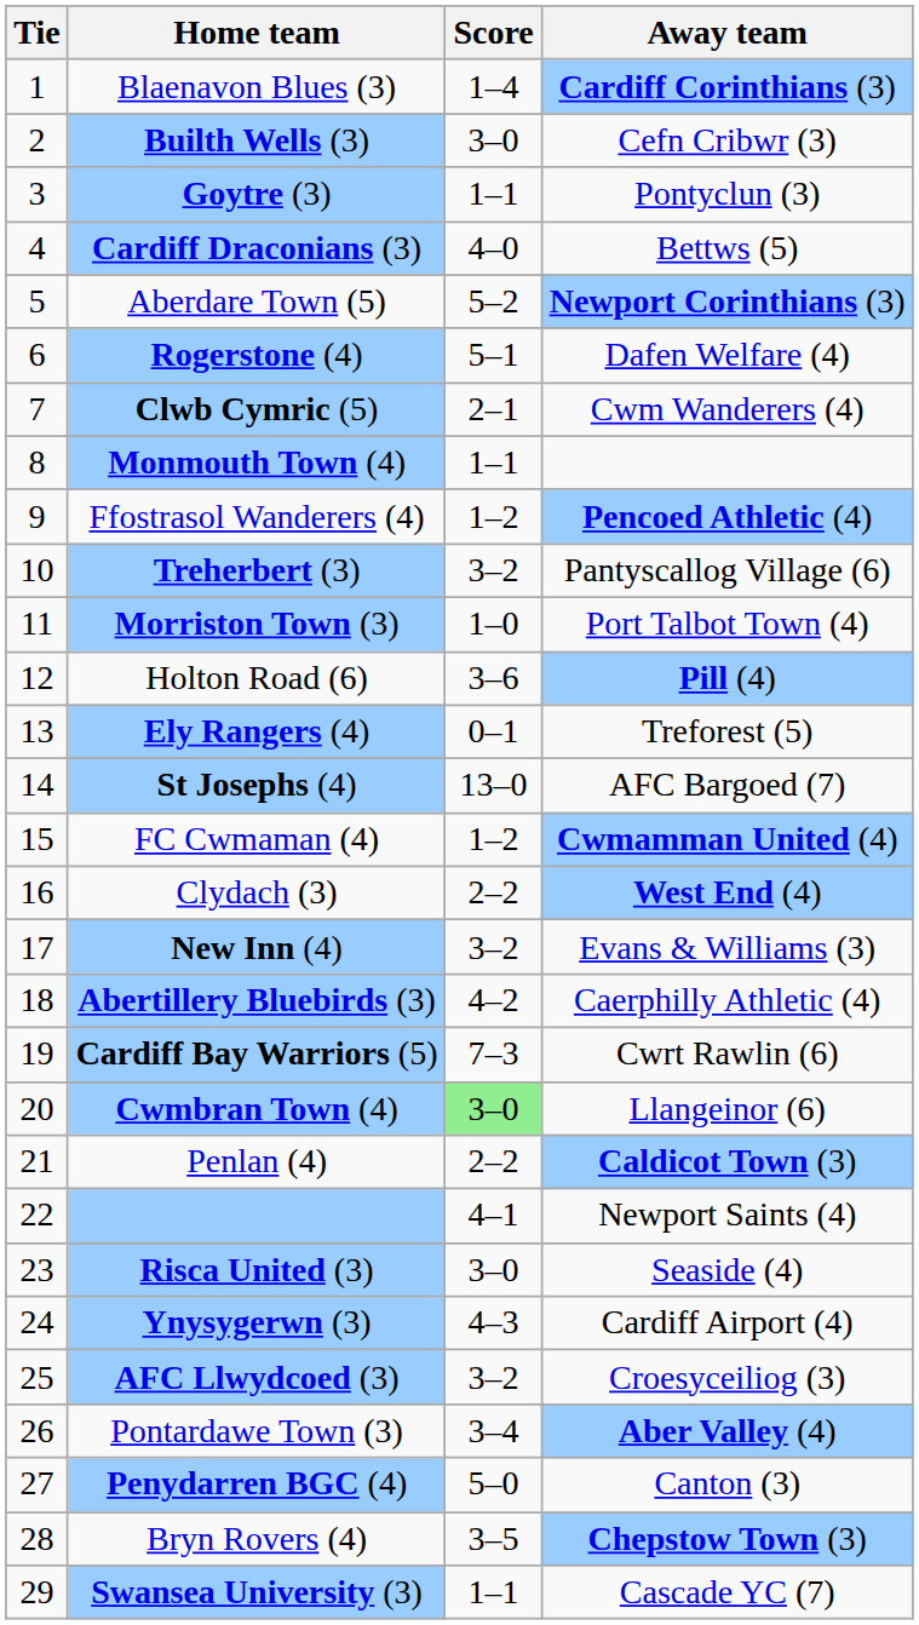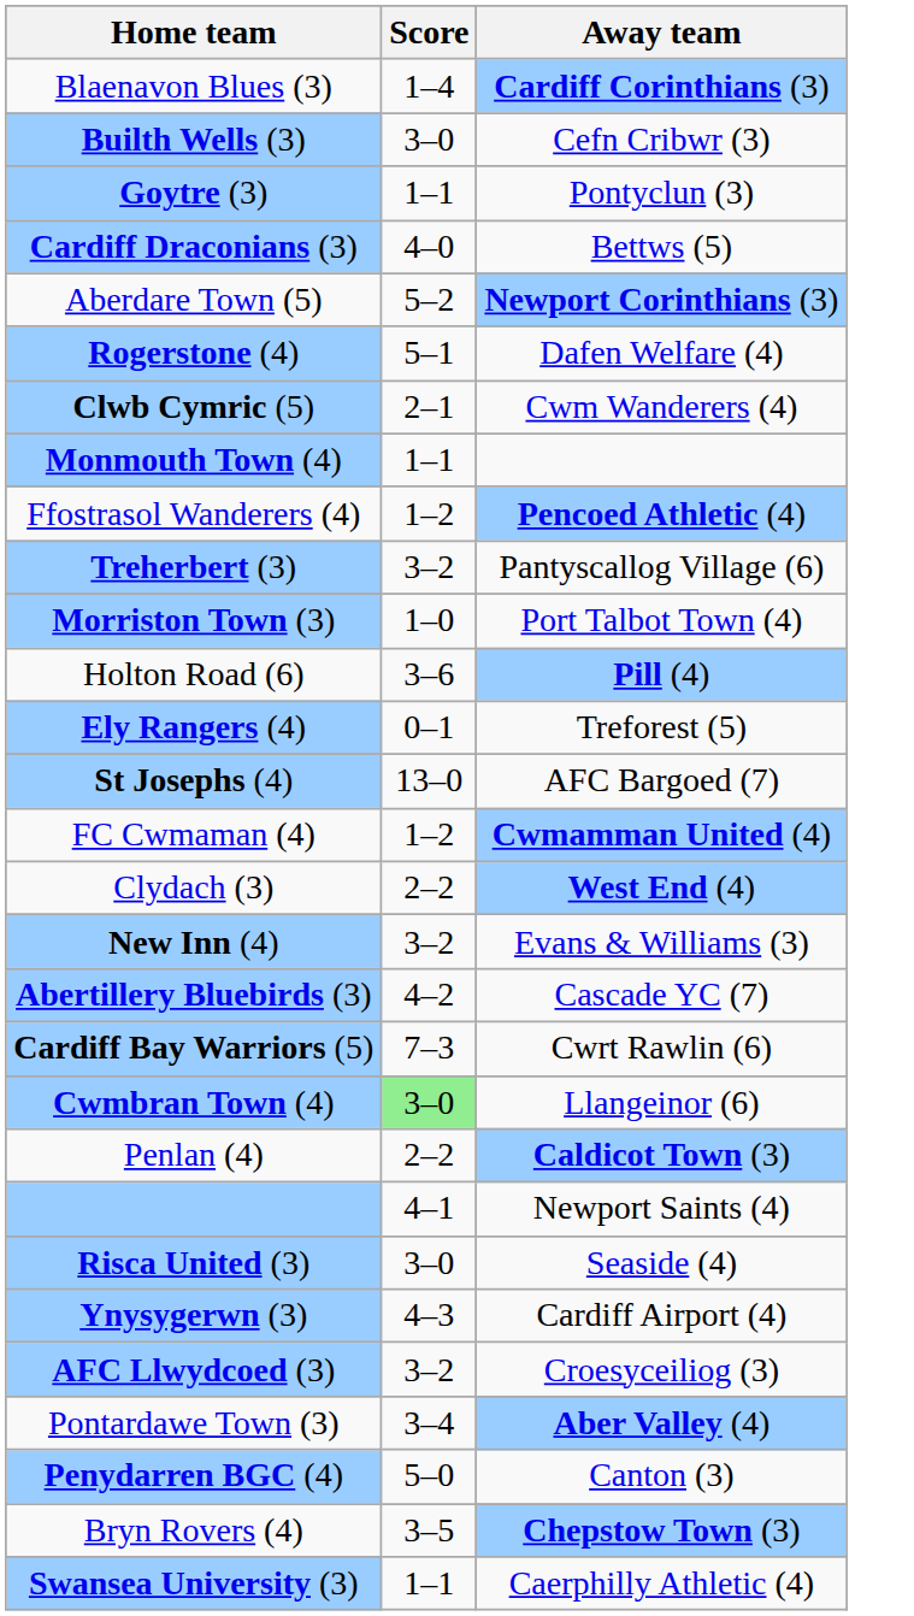 <table class="wikitable" style="text-align:center">
 <tr>
-<th>Tie</th>
 <th>Home team</th>
 <th>Score</th>
 <th>Away team</th>
 </tr>
 <tr>
-<td>1</td>
 <td><a href='#'>Blaenavon Blues</a> (3)</td>
 <td>1–4</td>
 <td style="background:#9acdff;"><strong><a href='#'>Cardiff Corinthians</a></strong> (3)</td>
 </tr>
 <tr>
-<td>2</td>
 <td style="background:#9acdff;"><strong><a href='#'>Builth Wells</a></strong> (3)</td>
 <td>3–0</td>
 <td><a href='#'>Cefn Cribwr</a> (3)</td>
 </tr>
 <tr>
-<td>3</td>
 <td style="background:#9acdff;"><strong><a href='#'>Goytre</a></strong> (3)</td>
 <td>1–1 </td>
 <td><a href='#'>Pontyclun</a> (3)</td>
 </tr>
 <tr>
-<td>4</td>
 <td style="background:#9acdff;"><strong><a href='#'>Cardiff Draconians</a></strong> (3)</td>
 <td>4–0</td>
 <td><a href='#'>Bettws</a> (5)</td>
 </tr>
 <tr>
-<td>5</td>
 <td><a href='#'>Aberdare Town</a> (5)</td>
 <td>5–2</td>
 <td style="background:#9acdff;"><strong><a href='#'>Newport Corinthians</a></strong> (3)</td>
 </tr>
 <tr>
-<td>6</td>
 <td style="background:#9acdff;"><strong><a href='#'>Rogerstone</a></strong> (4)</td>
 <td>5–1</td>
 <td><a href='#'>Dafen Welfare</a> (4)</td>
 </tr>
 <tr>
-<td>7</td>
 <td style="background:#9acdff;"><strong>Clwb Cymric</strong> (5)</td>
 <td>2–1</td>
 <td><a href='#'>Cwm Wanderers</a> (4)</td>
 </tr>
 <tr>
-<td>8</td>
 <td style="background:#9acdff;"><strong><a href='#'>Monmouth Town</a></strong> (4)</td>
 <td>1–1 </td>
 <td></td>
 </tr>
 <tr>
-<td>9</td>
 <td><a href='#'>Ffostrasol Wanderers</a> (4)</td>
 <td>1–2</td>
 <td style="background:#9acdff;"><strong><a href='#'>Pencoed Athletic</a></strong> (4)</td>
 </tr>
 <tr>
-<td>10</td>
 <td style="background:#9acdff;"><strong><a href='#'>Treherbert</a></strong> (3)</td>
 <td>3–2</td>
 <td>Pantyscallog Village (6)</td>
 </tr>
 <tr>
-<td>11</td>
 <td style="background:#9acdff;"><strong><a href='#'>Morriston Town</a></strong> (3)</td>
 <td>1–0</td>
 <td><a href='#'>Port Talbot Town</a> (4)</td>
 </tr>
 <tr>
-<td>12</td>
 <td>Holton Road (6)</td>
 <td>3–6</td>
 <td style="background:#9acdff;"><strong><a href='#'>Pill</a></strong> (4)</td>
 </tr>
 <tr>
-<td>13</td>
 <td style="background:#9acdff;"><strong><a href='#'>Ely Rangers</a></strong> (4)</td>
 <td>0–1</td>
 <td>Treforest (5)</td>
 </tr>
 <tr>
-<td>14</td>
 <td style="background:#9acdff;"><strong>St Josephs</strong> (4)</td>
 <td>13–0</td>
 <td>AFC Bargoed (7)</td>
 </tr>
 <tr>
-<td>15</td>
 <td><a href='#'>FC Cwmaman</a> (4)</td>
 <td>1–2</td>
 <td style="background:#9acdff;"><strong><a href='#'>Cwmamman United</a></strong> (4)</td>
 </tr>
 <tr>
-<td>16</td>
 <td><a href='#'>Clydach</a> (3)</td>
 <td>2–2 </td>
 <td style="background:#9acdff;"><strong><a href='#'>West End</a></strong> (4)</td>
 </tr>
 <tr>
-<td>17</td>
 <td style="background:#9acdff;"><strong>New Inn</strong> (4)</td>
 <td>3–2</td>
 <td><a href='#'>Evans & Williams</a> (3)</td>
 </tr>
 <tr>
-<td>18</td>
 <td style="background:#9acdff;"><strong><a href='#'>Abertillery Bluebirds</a></strong> (3)</td>
 <td>4–2</td>
-<td><a href='#'>Caerphilly Athletic</a> (4)</td>
+<td><a href='#'>Cascade YC</a> (7)</td>
 </tr>
 <tr>
-<td>19</td>
 <td style="background:#9acdff;"><strong>Cardiff Bay Warriors</strong> (5)</td>
 <td>7–3</td>
 <td>Cwrt Rawlin (6)</td>
 </tr>
 <tr>
-<td>20</td>
 <td style="background:#9acdff;"><strong><a href='#'>Cwmbran Town</a></strong> (4)</td>
 <td style="background: lightgreen;">3–0</td>
 <td><a href='#'>Llangeinor</a> (6)</td>
 </tr>
 <tr>
-<td>21</td>
 <td><a href='#'>Penlan</a> (4)</td>
 <td>2–2 </td>
 <td style="background:#9acdff;"><strong><a href='#'>Caldicot Town</a></strong> (3)</td>
 </tr>
 <tr>
-<td>22</td>
 <td style="background:#9acdff;"></td>
 <td>4–1</td>
 <td>Newport Saints (4)</td>
 </tr>
 <tr>
-<td>23</td>
 <td style="background:#9acdff;"><strong><a href='#'>Risca United</a></strong> (3)</td>
 <td>3–0</td>
 <td><a href='#'>Seaside</a> (4)</td>
 </tr>
 <tr>
-<td>24</td>
 <td style="background:#9acdff;"><strong><a href='#'>Ynysygerwn</a></strong> (3)</td>
 <td>4–3</td>
 <td>Cardiff Airport (4)</td>
 </tr>
 <tr>
-<td>25</td>
 <td style="background:#9acdff;"><strong><a href='#'>AFC Llwydcoed</a></strong> (3)</td>
 <td>3–2</td>
 <td><a href='#'>Croesyceiliog</a> (3)</td>
 </tr>
 <tr>
-<td>26</td>
 <td><a href='#'>Pontardawe Town</a> (3)</td>
 <td>3–4</td>
 <td style="background:#9acdff;"><strong><a href='#'>Aber Valley</a></strong> (4)</td>
 </tr>
 <tr>
-<td>27</td>
 <td style="background:#9acdff;"><strong><a href='#'>Penydarren BGC</a></strong> (4)</td>
 <td>5–0</td>
 <td><a href='#'>Canton</a> (3)</td>
 </tr>
 <tr>
-<td>28</td>
 <td><a href='#'>Bryn Rovers</a> (4)</td>
 <td>3–5</td>
 <td style="background:#9acdff;"><strong><a href='#'>Chepstow Town</a></strong> (3)</td>
 </tr>
 <tr>
-<td>29</td>
 <td style="background:#9acdff;"><strong><a href='#'>Swansea University</a></strong> (3)</td>
 <td>1–1 </td>
-<td><a href='#'>Cascade YC</a> (7)</td>
+<td><a href='#'>Caerphilly Athletic</a> (4)</td>
 </tr>
 </table>
